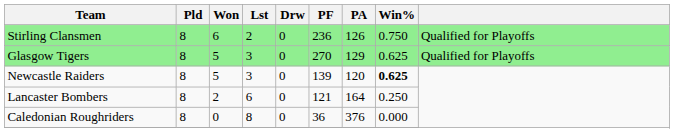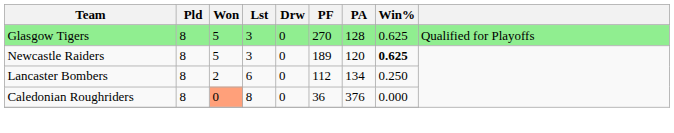 <table class="wikitable" width=65%">
 <tr>
 <th width=26%>Team</th>
 <th width=5%>Pld</th>
 <th width=5%>Won</th>
 <th width=5%>Lst</th>
 <th width=5%>Drw</th>
 <th width=5%>PF</th>
 <th width=5%>PA</th>
 <th width=6%>Win%</th>
 <th width=38%></th>
 </tr>
 <tr style="background:lightgreen">
-<td>Stirling Clansmen</td>
-<td>8</td>
-<td>6</td>
-<td>2</td>
-<td>0</td>
-<td>236</td>
-<td>126</td>
-<td>0.750</td>
-<td>Qualified for Playoffs</td>
-</tr>
-<tr style="background:lightgreen">
 <td>Glasgow Tigers</td>
 <td>8</td>
 <td>5</td>
 <td>3</td>
 <td>0</td>
 <td>270</td>
-<td>129</td>
+<td>128</td>
 <td>0.625</td>
 <td>Qualified for Playoffs</td>
 </tr>
 <tr>
 <td>Newcastle Raiders</td>
 <td>8</td>
 <td>5</td>
 <td>3</td>
 <td>0</td>
-<td>139</td>
+<td>189</td>
 <td>120</td>
 <td><strong>0.625</strong></td>
 </tr>
 <tr>
 <td>Lancaster Bombers</td>
 <td>8</td>
 <td>2</td>
 <td>6</td>
 <td>0</td>
-<td>121</td>
-<td>164</td>
+<td>112</td>
+<td>134</td>
 <td>0.250</td>
 </tr>
 <tr>
 <td>Caledonian Roughriders</td>
 <td>8</td>
-<td>0</td>
+<td style="background: lightsalmon;">0</td>
 <td>8</td>
 <td>0</td>
 <td>36</td>
 <td>376</td>
 <td>0.000</td>
 </tr>
 <tr>
 </tr>
 </table>
